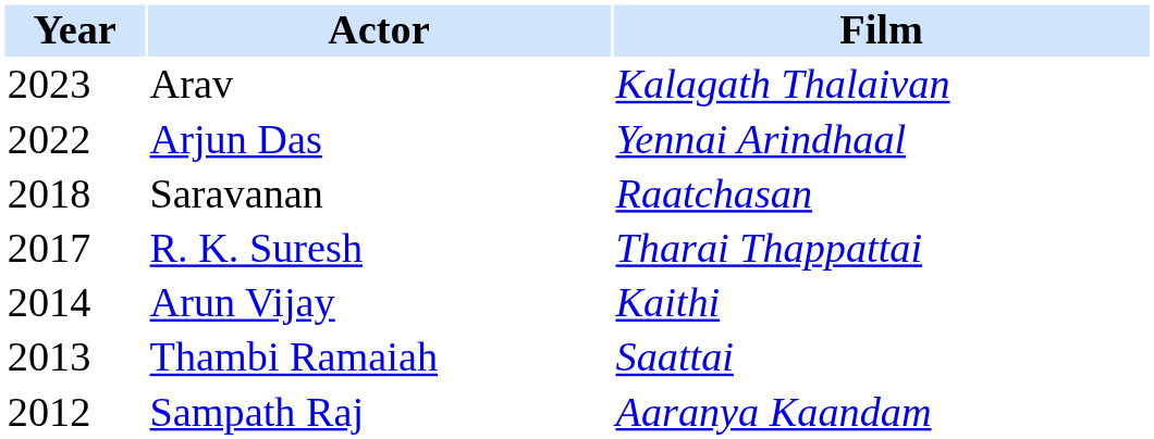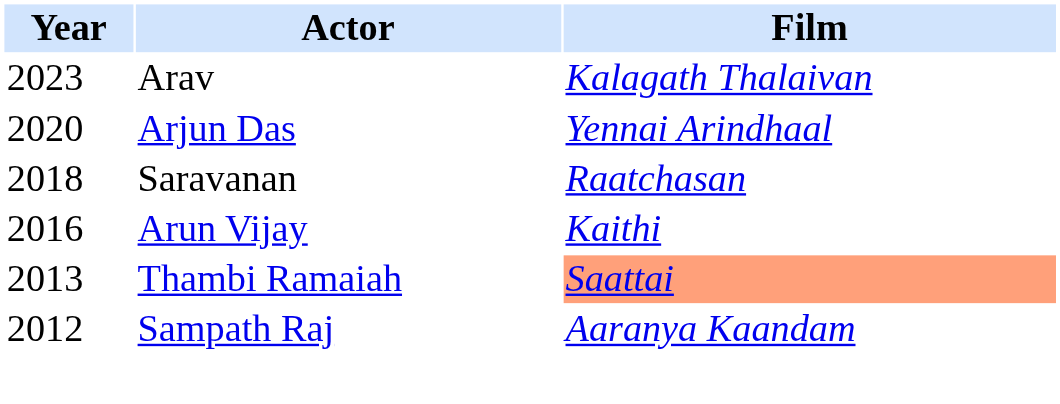 <table cellspacing="1" cellpadding="1" border="0" width="50%">
 <tr bgcolor="#d1e4fd">
 <th>Year</th>
 <th>Actor</th>
 <th>Film</th>
 </tr>
 <tr>
 <td>2023</td>
 <td>Arav</td>
 <td><em><a href='#'>Kalagath Thalaivan</a></em></td>
 </tr>
 <tr>
-<td>2022</td>
+<td>2020</td>
 <td><a href='#'>Arjun Das</a></td>
 <td><em><a href='#'>Yennai Arindhaal</a></em></td>
 </tr>
 <tr>
 <td>2018</td>
 <td>Saravanan</td>
 <td><em><a href='#'>Raatchasan</a></em></td>
 </tr>
 <tr>
-<td>2017</td>
-<td><a href='#'>R. K. Suresh</a></td>
-<td><em><a href='#'>Tharai Thappattai</a></em></td>
-</tr>
-<tr>
-<td>2014</td>
+<td>2016</td>
 <td><a href='#'>Arun Vijay</a></td>
 <td><em><a href='#'>Kaithi</a></em></td>
 </tr>
 <tr>
 <td>2013</td>
 <td><a href='#'>Thambi Ramaiah</a></td>
-<td><em><a href='#'>Saattai</a></em></td>
+<td style="background: lightsalmon;"><em><a href='#'>Saattai</a></em></td>
 </tr>
 <tr>
 <td>2012</td>
 <td><a href='#'>Sampath Raj</a></td>
 <td><em><a href='#'>Aaranya Kaandam</a></em></td>
 </tr>
 </table>
